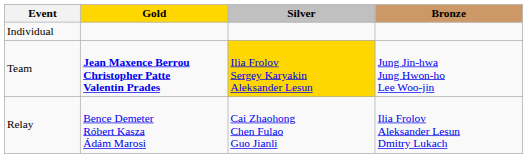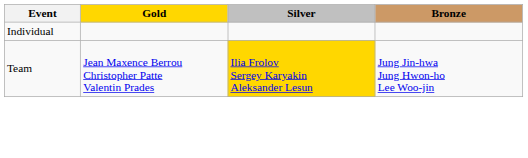 <table class="wikitable">
 <tr>
 <th width="100">Event</th>
 <th style="background-color:gold;" width="200"> Gold</th>
 <th style="background-color:silver;" width="200"> Silver</th>
 <th style="background-color:#CC9966;" width="200"> Bronze</th>
 </tr>
 <tr>
 <td>Individual</td>
 <td></td>
 <td></td>
 <td></td>
 </tr>
 <tr>
 <td>Team</td>
-<td><strong><br><a href='#'>Jean Maxence Berrou</a><br><a href='#'>Christopher Patte</a><br><a href='#'>Valentin Prades</a></strong></td>
+<td><br><a href='#'>Jean Maxence Berrou</a><br><a href='#'>Christopher Patte</a><br><a href='#'>Valentin Prades</a></td>
 <td style="background: gold;"><br><a href='#'>Ilia Frolov</a><br><a href='#'>Sergey Karyakin</a><br><a href='#'>Aleksander Lesun</a></td>
 <td><br><a href='#'>Jung Jin-hwa</a><br><a href='#'>Jung Hwon-ho</a><br><a href='#'>Lee Woo-jin</a></td>
 </tr>
-<tr>
-<td>Relay</td>
-<td><br><a href='#'>Bence Demeter</a><br><a href='#'>Róbert Kasza</a><br><a href='#'>Ádám Marosi</a></td>
-<td><br><a href='#'>Cai Zhaohong</a><br><a href='#'>Chen Fulao</a><br><a href='#'>Guo Jianli</a></td>
-<td><br><a href='#'>Ilia Frolov</a><br><a href='#'>Aleksander Lesun</a><br><a href='#'>Dmitry Lukach</a></td>
-</tr>
 </table>
